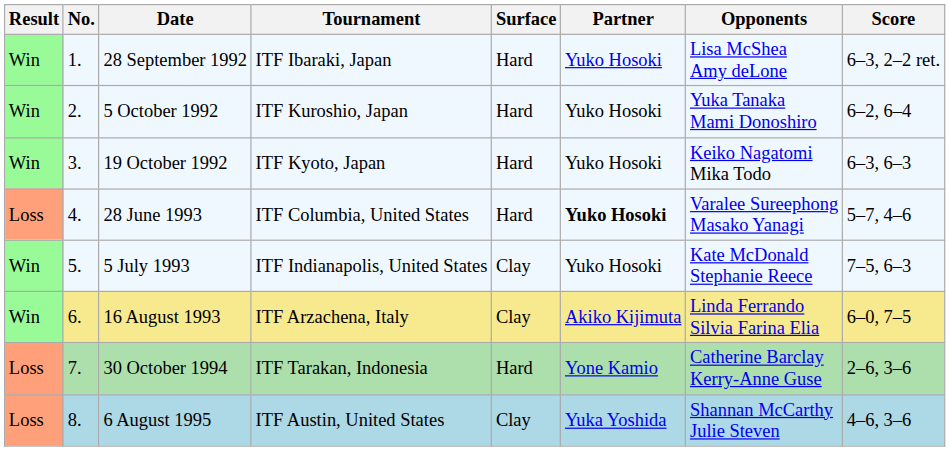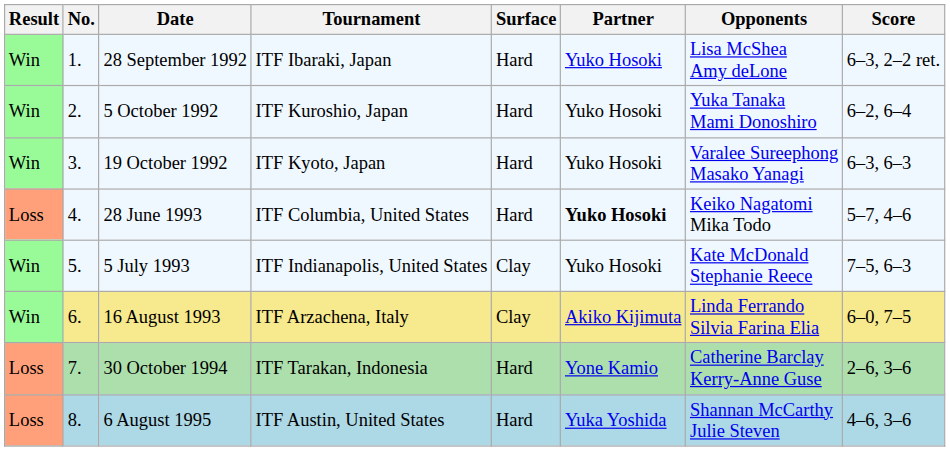 <table class="sortable wikitable" style=font-size:97%>
 <tr>
 <th>Result</th>
 <th>No.</th>
 <th>Date</th>
 <th>Tournament</th>
 <th>Surface</th>
 <th>Partner</th>
 <th>Opponents</th>
 <th>Score</th>
 </tr>
 <tr bgcolor="#f0f8ff">
 <td style="background:#98fb98;">Win</td>
 <td>1.</td>
 <td>28 September 1992</td>
 <td>ITF Ibaraki, Japan</td>
 <td>Hard</td>
 <td> <a href='#'>Yuko Hosoki</a></td>
 <td> <a href='#'>Lisa McShea</a> <br>  <a href='#'>Amy deLone</a></td>
 <td>6–3, 2–2 ret.</td>
 </tr>
 <tr style="background:#f0f8ff;">
 <td style="background:#98fb98;">Win</td>
 <td>2.</td>
 <td>5 October 1992</td>
 <td>ITF Kuroshio, Japan</td>
 <td>Hard</td>
 <td> Yuko Hosoki</td>
 <td> <a href='#'>Yuka Tanaka</a> <br>  <a href='#'>Mami Donoshiro</a></td>
 <td>6–2, 6–4</td>
 </tr>
 <tr bgcolor="#f0f8ff">
 <td style="background:#98fb98;">Win</td>
 <td>3.</td>
 <td>19 October 1992</td>
 <td>ITF Kyoto, Japan</td>
 <td>Hard</td>
 <td> Yuko Hosoki</td>
-<td> <a href='#'>Keiko Nagatomi</a> <br>  Mika Todo</td>
+<td> <a href='#'>Varalee Sureephong</a> <br>  <a href='#'>Masako Yanagi</a></td>
 <td>6–3, 6–3</td>
 </tr>
 <tr bgcolor="#f0f8ff">
 <td style="background:#ffa07a;">Loss</td>
 <td>4.</td>
 <td>28 June 1993</td>
 <td>ITF Columbia, United States</td>
 <td>Hard</td>
 <td><strong> Yuko Hosoki</strong></td>
-<td> <a href='#'>Varalee Sureephong</a> <br>  <a href='#'>Masako Yanagi</a></td>
+<td> <a href='#'>Keiko Nagatomi</a> <br>  Mika Todo</td>
 <td>5–7, 4–6</td>
 </tr>
 <tr bgcolor="#f0f8ff">
 <td style="background:#98fb98;">Win</td>
 <td>5.</td>
 <td>5 July 1993</td>
 <td>ITF Indianapolis, United States</td>
 <td>Clay</td>
 <td> Yuko Hosoki</td>
 <td> <a href='#'>Kate McDonald</a> <br>  <a href='#'>Stephanie Reece</a></td>
 <td>7–5, 6–3</td>
 </tr>
 <tr style="background:#f7e98e;">
 <td style="background:#98fb98;">Win</td>
 <td>6.</td>
 <td>16 August 1993</td>
 <td>ITF Arzachena, Italy</td>
 <td>Clay</td>
 <td> <a href='#'>Akiko Kijimuta</a></td>
 <td> <a href='#'>Linda Ferrando</a> <br>  <a href='#'>Silvia Farina Elia</a></td>
 <td>6–0, 7–5</td>
 </tr>
 <tr style="background:#addfad;">
 <td style="background:#ffa07a;">Loss</td>
 <td>7.</td>
 <td>30 October 1994</td>
 <td>ITF Tarakan, Indonesia</td>
 <td>Hard</td>
 <td> <a href='#'>Yone Kamio</a></td>
 <td> <a href='#'>Catherine Barclay</a> <br>  <a href='#'>Kerry-Anne Guse</a></td>
 <td>2–6, 3–6</td>
 </tr>
 <tr style="background:lightblue;">
 <td style="background:#ffa07a;">Loss</td>
 <td>8.</td>
 <td>6 August 1995</td>
 <td>ITF Austin, United States</td>
-<td>Clay</td>
+<td>Hard</td>
 <td> <a href='#'>Yuka Yoshida</a></td>
 <td> <a href='#'>Shannan McCarthy</a> <br>  <a href='#'>Julie Steven</a></td>
 <td>4–6, 3–6</td>
 </tr>
 </table>
